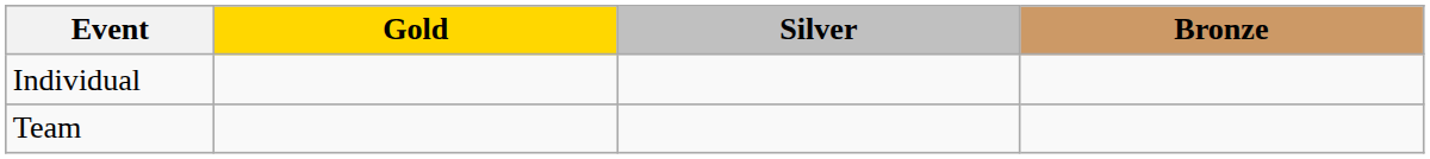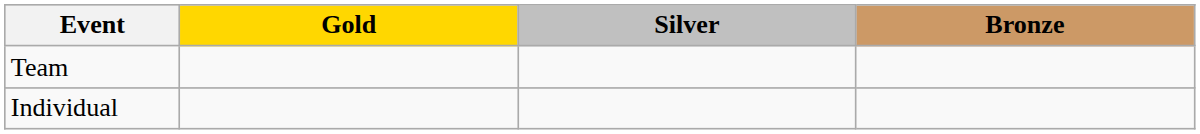 <table class="wikitable">
 <tr>
 <th width="100">Event</th>
 <th style="background-color:gold;" width="200"> Gold</th>
 <th style="background-color:silver;" width="200">Silver</th>
 <th style="background-color:#CC9966;" width="200"> Bronze</th>
 </tr>
 <tr>
+<td>Team</td>
+<td></td>
+<td></td>
+<td></td>
+</tr>
+<tr>
 <td>Individual</td>
 <td></td>
 <td></td>
 <td></td>
 </tr>
-<tr>
-<td>Team</td>
-<td></td>
-<td></td>
-<td></td>
-</tr>
 </table>
